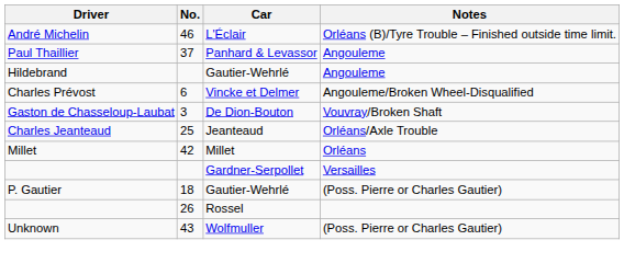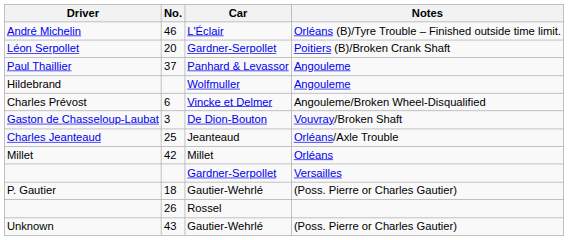 <table class="wikitable">
 <tr>
 <th>Driver</th>
 <th>No.</th>
 <th>Car</th>
 <th>Notes</th>
 </tr>
 <tr>
 <td><a href='#'>André Michelin</a></td>
 <td>46</td>
 <td><a href='#'>L'Éclair</a></td>
 <td><a href='#'>Orléans</a> (B)/Tyre Trouble – Finished outside time limit.</td>
 </tr>
 <tr>
+<td><a href='#'>Léon Serpollet</a></td>
+<td>20</td>
+<td><a href='#'>Gardner-Serpollet</a></td>
+<td><a href='#'>Poitiers</a> (B)/Broken Crank Shaft</td>
+</tr>
+<tr>
 <td><a href='#'>Paul Thaillier</a></td>
 <td>37</td>
 <td><a href='#'>Panhard & Levassor</a></td>
 <td><a href='#'>Angouleme</a></td>
 </tr>
 <tr>
 <td>Hildebrand</td>
 <td></td>
-<td>Gautier-Wehrlé</td>
+<td><a href='#'>Wolfmuller</a></td>
 <td><a href='#'>Angouleme</a></td>
 </tr>
 <tr>
 <td>Charles Prévost</td>
 <td>6</td>
 <td><a href='#'>Vincke et Delmer</a></td>
 <td>Angouleme/Broken Wheel-Disqualified</td>
 </tr>
 <tr>
 <td><a href='#'>Gaston de Chasseloup-Laubat</a></td>
 <td>3</td>
 <td><a href='#'>De Dion-Bouton</a></td>
 <td><a href='#'>Vouvray</a>/Broken Shaft</td>
 </tr>
 <tr>
 <td><a href='#'>Charles Jeanteaud</a></td>
 <td>25</td>
 <td>Jeanteaud</td>
 <td><a href='#'>Orléans</a>/Axle Trouble</td>
 </tr>
 <tr>
 <td>Millet</td>
 <td>42</td>
 <td>Millet</td>
 <td><a href='#'>Orléans</a></td>
 </tr>
 <tr>
 <td></td>
 <td></td>
 <td><a href='#'>Gardner-Serpollet</a></td>
 <td><a href='#'>Versailles</a></td>
 </tr>
 <tr>
 <td>P. Gautier</td>
 <td>18</td>
 <td>Gautier-Wehrlé</td>
 <td>(Poss. Pierre or Charles Gautier)</td>
 </tr>
 <tr>
 <td></td>
 <td>26</td>
 <td>Rossel</td>
 <td></td>
 </tr>
 <tr>
 <td>Unknown</td>
 <td>43</td>
-<td><a href='#'>Wolfmuller</a></td>
+<td>Gautier-Wehrlé</td>
 <td>(Poss. Pierre or Charles Gautier)</td>
 </tr>
 </table>
